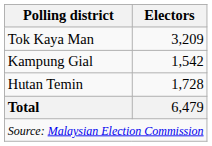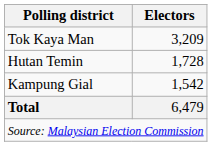 <table class="wikitable sortable">
 <tr>
 <th>Polling district</th>
 <th>Electors</th>
 </tr>
 <tr>
 <td>Tok Kaya Man</td>
 <td align="right">3,209</td>
 </tr>
 <tr>
+<td>Hutan Temin</td>
+<td align="right">1,728</td>
+</tr>
+<tr>
 <td>Kampung Gial</td>
 <td align="right">1,542</td>
-</tr>
-<tr>
-<td>Hutan Temin</td>
-<td align="right">1,728</td>
 </tr>
 <tr>
 <td style="background: #f2f2f2"><strong>Total</strong></td>
 <td style="background: #f2f2f2" align="right">6,479</td>
 </tr>
 <tr>
 <td colspan="2"  align="right"><small><em>Source: <a href='#'>Malaysian Election Commission</a></em></small></td>
 </tr>
 </table>
